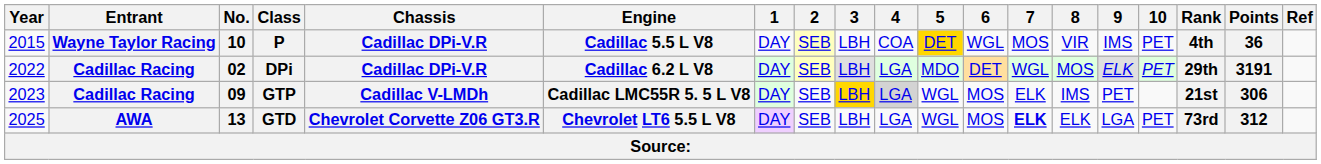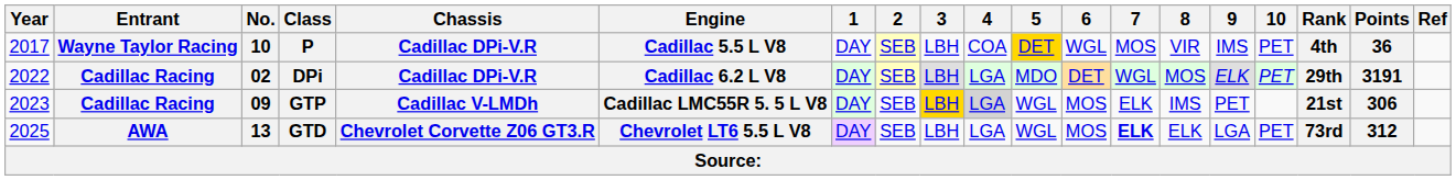 <table class="wikitable" style="text-align:center; font-size:85%">
 <tr>
 <th>Year</th>
 <th>Entrant</th>
 <th>No.</th>
 <th>Class</th>
 <th>Chassis</th>
 <th>Engine</th>
 <th>1</th>
 <th>2</th>
 <th>3</th>
 <th>4</th>
 <th>5</th>
 <th>6</th>
 <th>7</th>
 <th>8</th>
 <th>9</th>
 <th>10</th>
 <th>Rank</th>
 <th>Points</th>
 <th>Ref</th>
 </tr>
 <tr>
-<td><a href='#'>2015</a></td>
+<td><a href='#'>2017</a></td>
 <th nowrap><a href='#'>Wayne Taylor Racing</a></th>
 <th>10</th>
 <th>P</th>
 <th nowrap><a href='#'>Cadillac DPi-V.R</a></th>
 <th nowrap><a href='#'>Cadillac</a> 5.5 L V8</th>
 <td><a href='#'>DAY</a></td>
 <td style="background:#FFFFBF;"><a href='#'>SEB</a><br></td>
 <td><a href='#'>LBH</a></td>
 <td><a href='#'>COA</a></td>
 <td style="background: gold;"><a href='#'>DET</a></td>
 <td><a href='#'>WGL</a></td>
 <td><a href='#'>MOS</a></td>
 <td><a href='#'>VIR</a></td>
 <td><a href='#'>IMS</a></td>
 <td><a href='#'>PET</a></td>
 <th>4th</th>
 <th>36</th>
 <td></td>
 </tr>
 <tr>
 <td><a href='#'>2022</a></td>
 <th nowrap><a href='#'>Cadillac Racing</a></th>
 <th>02</th>
 <th>DPi</th>
 <th nowrap><a href='#'>Cadillac DPi-V.R</a></th>
 <th nowrap><a href='#'>Cadillac</a> 6.2 L V8</th>
 <td style="background:#DFFFDF;"><a href='#'>DAY</a><br></td>
 <td style="background:#FFFFBF;"><a href='#'>SEB</a><br></td>
 <td style="background:#DFDFDF;"><a href='#'>LBH</a><br></td>
 <td style="background:#DFFFDF;"><a href='#'>LGA</a><br></td>
 <td style="background:#DFFFDF;"><a href='#'>MDO</a><br></td>
 <td style="background:#FFDF9F;"><a href='#'>DET</a><br></td>
 <td style="background:#DFFFDF;"><a href='#'>WGL</a><br></td>
 <td style="background:#DFFFDF;"><a href='#'>MOS</a><br></td>
 <td style="background:#DFDFDF;"><em><a href='#'>ELK</a></em><br></td>
 <td style="background:#DFFFDF;"><em><a href='#'>PET</a></em><br></td>
 <th>29th</th>
 <th>3191</th>
 <td></td>
 </tr>
 <tr>
 <td><a href='#'>2023</a></td>
 <th nowrap><a href='#'>Cadillac Racing</a></th>
 <th>09</th>
 <th>GTP</th>
 <th nowrap><a href='#'>Cadillac V-LMDh</a></th>
 <th nowrap>Cadillac LMC55R 5. 5 L V8</th>
 <td style="background:#DFFFDF;"><a href='#'>DAY</a><br></td>
 <td><a href='#'>SEB</a></td>
 <td style="background: gold;"><a href='#'>LBH</a></td>
 <td style="background: lightgrey;"><a href='#'>LGA</a></td>
 <td><a href='#'>WGL</a></td>
 <td><a href='#'>MOS</a></td>
 <td><a href='#'>ELK</a></td>
 <td><a href='#'>IMS</a></td>
 <td><a href='#'>PET</a></td>
 <td></td>
 <th>21st</th>
 <th>306</th>
 <td></td>
 </tr>
 <tr>
 <td><a href='#'>2025</a></td>
 <th nowrap><a href='#'>AWA</a></th>
 <th>13</th>
 <th>GTD</th>
 <th nowrap><a href='#'>Chevrolet Corvette Z06 GT3.R</a></th>
 <th nowrap><a href='#'>Chevrolet</a> <a href='#'>LT6</a> 5.5 L V8</th>
 <td style="background:#EFCFFF;"><a href='#'>DAY</a><br></td>
 <td><a href='#'>SEB</a></td>
 <td><a href='#'>LBH</a></td>
 <td><a href='#'>LGA</a></td>
 <td><a href='#'>WGL</a></td>
 <td><a href='#'>MOS</a></td>
 <td><strong><a href='#'>ELK</a></strong></td>
 <td><a href='#'>ELK</a></td>
 <td><a href='#'>LGA</a></td>
 <td><a href='#'>PET</a></td>
 <th>73rd</th>
 <th>312</th>
 <td></td>
 </tr>
 <tr>
 <th colspan="19">Source:</th>
 </tr>
 </table>
